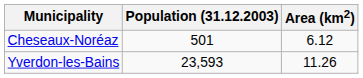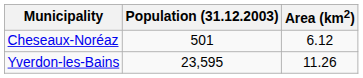 <table class="wikitable">
 <tr>
 <th>Municipality</th>
 <th>Population (31.12.2003)</th>
 <th>Area (km<sup>2</sup>)</th>
 </tr>
 <tr>
 <td><a href='#'>Cheseaux-Noréaz</a></td>
 <td align="center">501</td>
 <td align="center">6.12</td>
 </tr>
 <tr>
 <td><a href='#'>Yverdon-les-Bains</a></td>
-<td align="center">23,593</td>
+<td align="center">23,595</td>
 <td align="center">11.26</td>
 </tr>
 </table>
